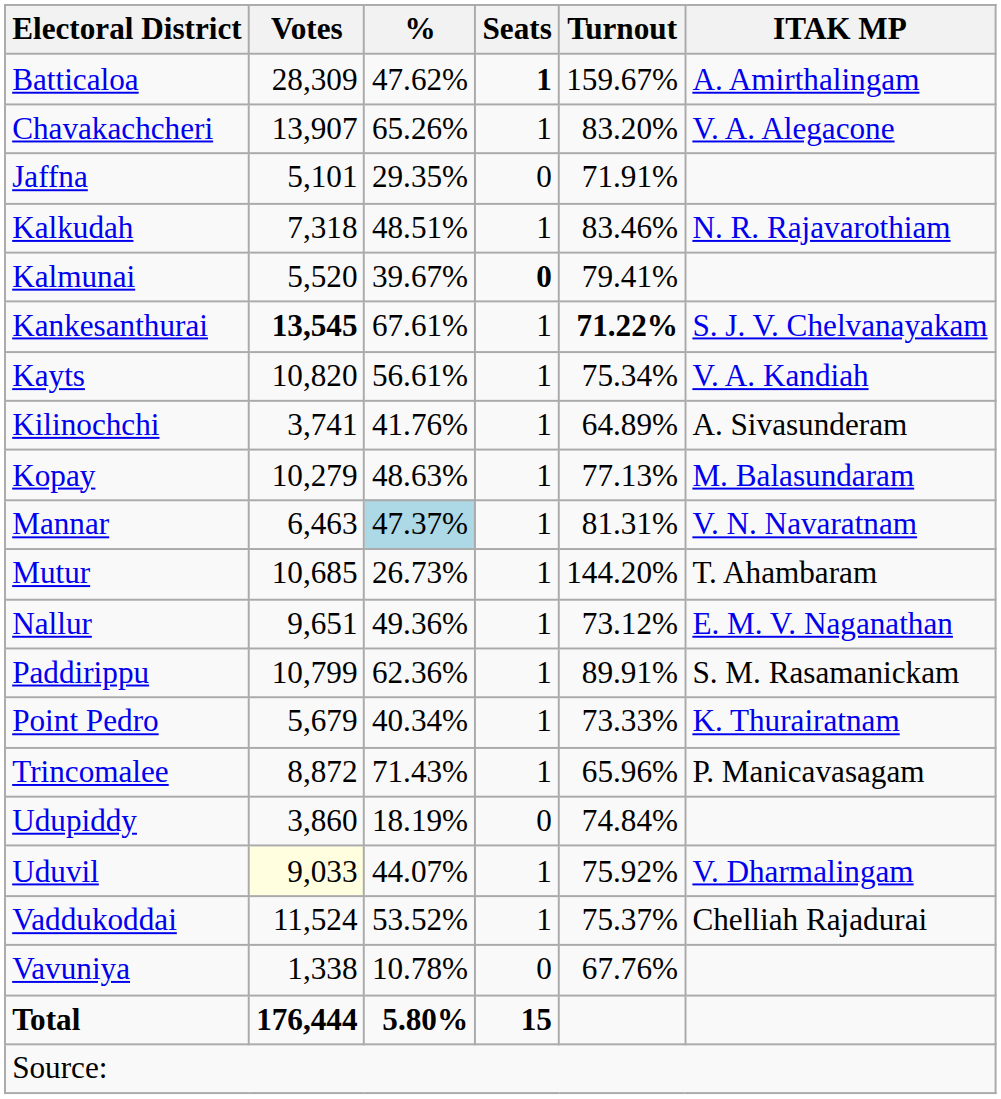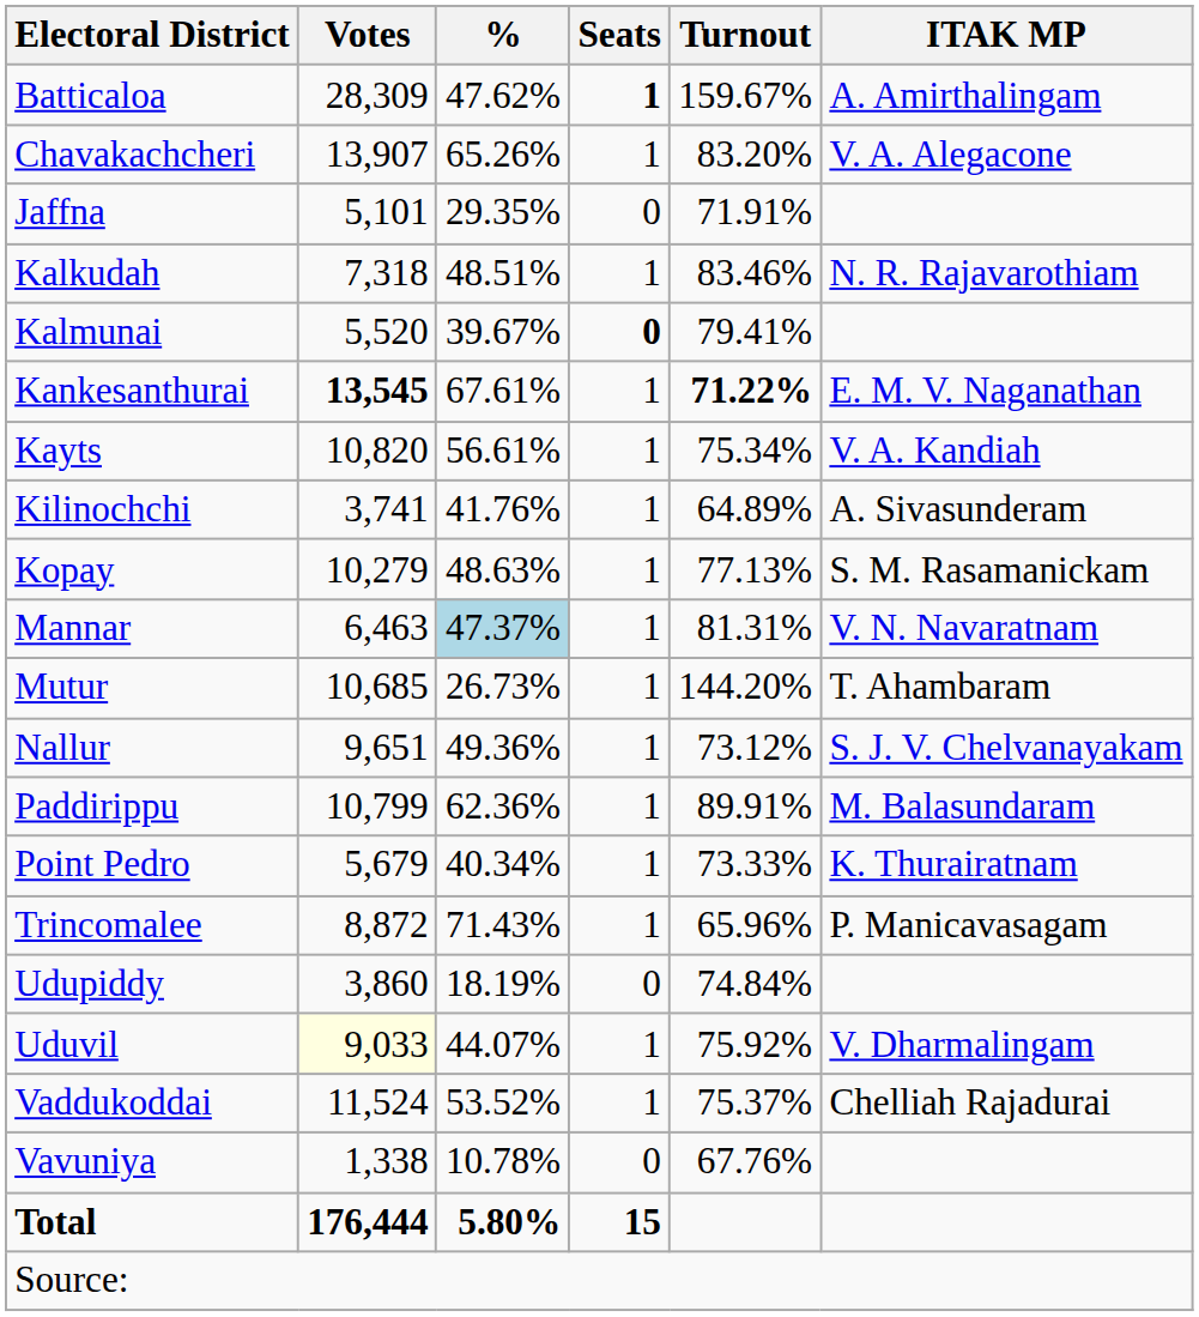 <table class="wikitable" border="1">
 <tr>
 <th>Electoral District</th>
 <th align=right>Votes</th>
 <th align=right>%</th>
 <th align=right>Seats</th>
 <th align=right>Turnout</th>
 <th>ITAK MP</th>
 </tr>
 <tr>
 <td><a href='#'>Batticaloa</a></td>
 <td align=right>28,309</td>
 <td align=right>47.62%</td>
 <td align=right><strong>1</strong></td>
 <td align=right>159.67%</td>
 <td><a href='#'>A. Amirthalingam</a></td>
 </tr>
 <tr>
 <td><a href='#'>Chavakachcheri</a></td>
 <td align=right>13,907</td>
 <td align=right>65.26%</td>
 <td align=right>1</td>
 <td align=right>83.20%</td>
 <td><a href='#'>V. A. Alegacone</a></td>
 </tr>
 <tr>
 <td><a href='#'>Jaffna</a></td>
 <td align=right>5,101</td>
 <td align=right>29.35%</td>
 <td align=right>0</td>
 <td align=right>71.91%</td>
 <td></td>
 </tr>
 <tr>
 <td><a href='#'>Kalkudah</a></td>
 <td align=right>7,318</td>
 <td align=right>48.51%</td>
 <td align=right>1</td>
 <td align=right>83.46%</td>
 <td><a href='#'>N. R. Rajavarothiam</a></td>
 </tr>
 <tr>
 <td><a href='#'>Kalmunai</a></td>
 <td align=right>5,520</td>
 <td align=right>39.67%</td>
 <td align=right><strong>0</strong></td>
 <td align=right>79.41%</td>
 <td></td>
 </tr>
 <tr>
 <td><a href='#'>Kankesanthurai</a></td>
 <td align=right><strong>13,545</strong></td>
 <td align=right>67.61%</td>
 <td align=right>1</td>
 <td align=right><strong>71.22%</strong></td>
-<td><a href='#'>S. J. V. Chelvanayakam</a></td>
+<td><a href='#'>E. M. V. Naganathan</a></td>
 </tr>
 <tr>
 <td><a href='#'>Kayts</a></td>
 <td align=right>10,820</td>
 <td align=right>56.61%</td>
 <td align=right>1</td>
 <td align=right>75.34%</td>
 <td><a href='#'>V. A. Kandiah</a></td>
 </tr>
 <tr>
 <td><a href='#'>Kilinochchi</a></td>
 <td align=right>3,741</td>
 <td align=right>41.76%</td>
 <td align=right>1</td>
 <td align=right>64.89%</td>
 <td>A. Sivasunderam</td>
 </tr>
 <tr>
 <td><a href='#'>Kopay</a></td>
 <td align=right>10,279</td>
 <td align=right>48.63%</td>
 <td align=right>1</td>
 <td align=right>77.13%</td>
-<td><a href='#'>M. Balasundaram</a></td>
+<td>S. M. Rasamanickam</td>
 </tr>
 <tr>
 <td><a href='#'>Mannar</a></td>
 <td align=right>6,463</td>
 <td align=right style="background: lightblue;">47.37%</td>
 <td align=right>1</td>
 <td align=right>81.31%</td>
 <td><a href='#'>V. N. Navaratnam</a></td>
 </tr>
 <tr>
 <td><a href='#'>Mutur</a></td>
 <td align=right>10,685</td>
 <td align=right>26.73%</td>
 <td align=right>1</td>
 <td align=right>144.20%</td>
 <td>T. Ahambaram</td>
 </tr>
 <tr>
 <td><a href='#'>Nallur</a></td>
 <td align=right>9,651</td>
 <td align=right>49.36%</td>
 <td align=right>1</td>
 <td align=right>73.12%</td>
-<td><a href='#'>E. M. V. Naganathan</a></td>
+<td><a href='#'>S. J. V. Chelvanayakam</a></td>
 </tr>
 <tr>
 <td><a href='#'>Paddirippu</a></td>
 <td align=right>10,799</td>
 <td align=right>62.36%</td>
 <td align=right>1</td>
 <td align=right>89.91%</td>
-<td>S. M. Rasamanickam</td>
+<td><a href='#'>M. Balasundaram</a></td>
 </tr>
 <tr>
 <td><a href='#'>Point Pedro</a></td>
 <td align=right>5,679</td>
 <td align=right>40.34%</td>
 <td align=right>1</td>
 <td align=right>73.33%</td>
 <td><a href='#'>K. Thurairatnam</a></td>
 </tr>
 <tr>
 <td><a href='#'>Trincomalee</a></td>
 <td align=right>8,872</td>
 <td align=right>71.43%</td>
 <td align=right>1</td>
 <td align=right>65.96%</td>
 <td>P. Manicavasagam</td>
 </tr>
 <tr>
 <td><a href='#'>Udupiddy</a></td>
 <td align=right>3,860</td>
 <td align=right>18.19%</td>
 <td align=right>0</td>
 <td align=right>74.84%</td>
 <td></td>
 </tr>
 <tr>
 <td><a href='#'>Uduvil</a></td>
 <td align=right style="background: lightyellow;">9,033</td>
 <td align=right>44.07%</td>
 <td align=right>1</td>
 <td align=right>75.92%</td>
 <td><a href='#'>V. Dharmalingam</a></td>
 </tr>
 <tr>
 <td><a href='#'>Vaddukoddai</a></td>
 <td align=right>11,524</td>
 <td align=right>53.52%</td>
 <td align=right>1</td>
 <td align=right>75.37%</td>
 <td>Chelliah Rajadurai</td>
 </tr>
 <tr>
 <td><a href='#'>Vavuniya</a></td>
 <td align=right>1,338</td>
 <td align=right>10.78%</td>
 <td align=right>0</td>
 <td align=right>67.76%</td>
 <td></td>
 </tr>
 <tr>
 <td><strong>Total</strong></td>
 <td align=right><strong>176,444</strong></td>
 <td align=right><strong>5.80%</strong></td>
 <td align=right><strong>15</strong></td>
 <td></td>
 <td></td>
 </tr>
 <tr>
 <td align=left colspan=6>Source:  </td>
 </tr>
 </table>
